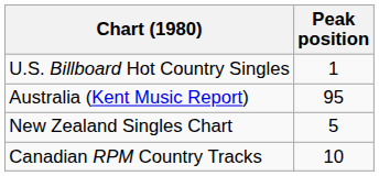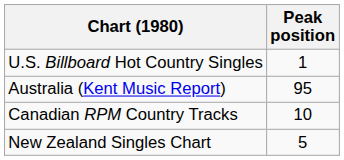 <table class="wikitable sortable">
 <tr>
 <th align="left">Chart (1980)</th>
 <th style="text-align:center;">Peak<br>position</th>
 </tr>
 <tr>
 <td align="left">U.S. <em>Billboard</em> Hot Country Singles</td>
 <td style="text-align:center;">1</td>
 </tr>
 <tr>
 <td>Australia (<a href='#'>Kent Music Report</a>)</td>
 <td style="text-align:center;">95</td>
 </tr>
 <tr>
+<td align="left">Canadian <em>RPM</em> Country Tracks</td>
+<td style="text-align:center;">10</td>
+</tr>
+<tr>
 <td align="left">New Zealand Singles Chart</td>
 <td style="text-align:center;">5</td>
 </tr>
-<tr>
-<td align="left">Canadian <em>RPM</em> Country Tracks</td>
-<td style="text-align:center;">10</td>
-</tr>
 </table>
